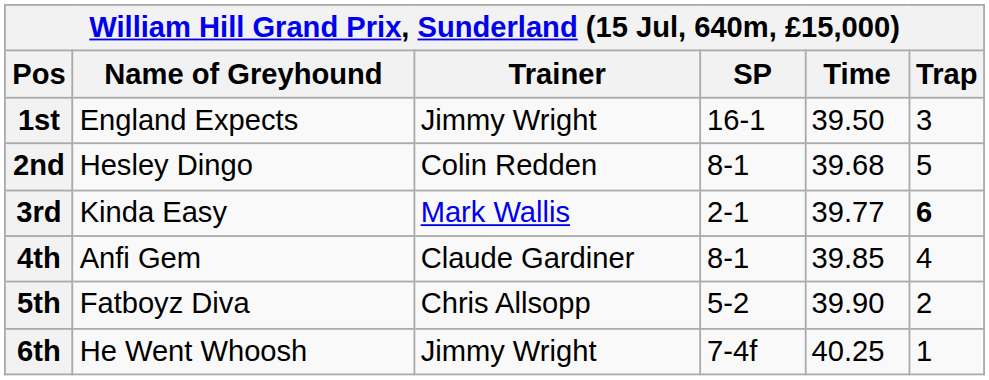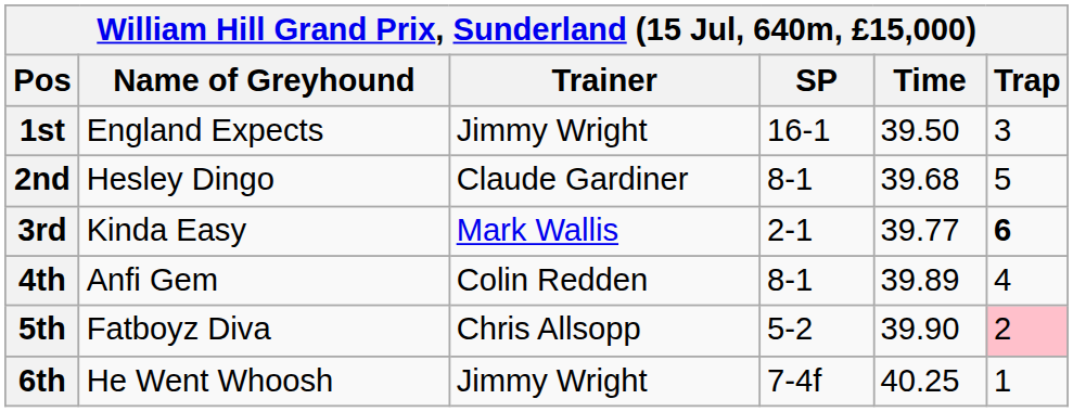 <table class="wikitable">
 <tr>
 <th colspan="6"><a href='#'>William Hill Grand Prix</a>, <a href='#'>Sunderland</a> (15 Jul, 640m, £15,000)</th>
 </tr>
 <tr>
 <th width=30>Pos</th>
 <th width=180>Name of Greyhound</th>
 <th width=150>Trainer</th>
 <th width=50>SP</th>
 <th width=50>Time</th>
 <th width=30>Trap</th>
 </tr>
 <tr>
 <th>1st</th>
 <td>England Expects</td>
 <td>Jimmy Wright</td>
 <td>16-1</td>
 <td>39.50</td>
 <td>3</td>
 </tr>
 <tr>
 <th>2nd</th>
 <td>Hesley Dingo</td>
-<td>Colin Redden</td>
+<td>Claude Gardiner</td>
 <td>8-1</td>
 <td>39.68</td>
 <td>5</td>
 </tr>
 <tr>
 <th>3rd</th>
 <td>Kinda Easy</td>
 <td><a href='#'>Mark Wallis</a></td>
 <td>2-1</td>
 <td>39.77</td>
 <td><strong>6</strong></td>
 </tr>
 <tr>
 <th>4th</th>
 <td>Anfi Gem</td>
-<td>Claude Gardiner</td>
+<td>Colin Redden</td>
 <td>8-1</td>
-<td>39.85</td>
+<td>39.89</td>
 <td>4</td>
 </tr>
 <tr>
 <th>5th</th>
 <td>Fatboyz Diva</td>
 <td>Chris Allsopp</td>
 <td>5-2</td>
 <td>39.90</td>
-<td>2</td>
+<td style="background: pink;">2</td>
 </tr>
 <tr>
 <th>6th</th>
 <td>He Went Whoosh</td>
 <td>Jimmy Wright</td>
 <td>7-4f</td>
 <td>40.25</td>
 <td>1</td>
 </tr>
 </table>
